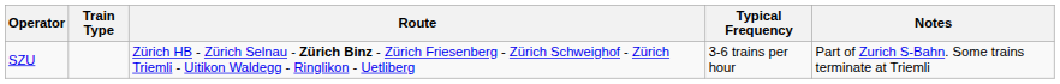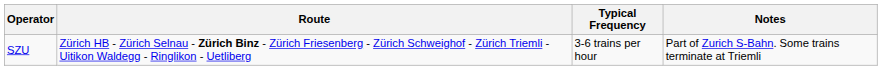 <table class="wikitable vatop">
 <tr>
 <th>Operator</th>
-<th>Train Type</th>
 <th>Route</th>
 <th>Typical Frequency</th>
 <th>Notes</th>
 </tr>
 <tr>
 <td><a href='#'>SZU</a></td>
-<td></td>
 <td><a href='#'>Zürich HB</a> - <a href='#'>Zürich Selnau</a> - <strong>Zürich Binz</strong> - <a href='#'>Zürich Friesenberg</a> - <a href='#'>Zürich Schweighof</a> - <a href='#'>Zürich Triemli</a> - <a href='#'>Uitikon Waldegg</a> - <a href='#'>Ringlikon</a> - <a href='#'>Uetliberg</a></td>
 <td>3-6 trains per hour</td>
 <td>Part of <a href='#'>Zurich S-Bahn</a>. Some trains terminate at Triemli</td>
 </tr>
 </table>
